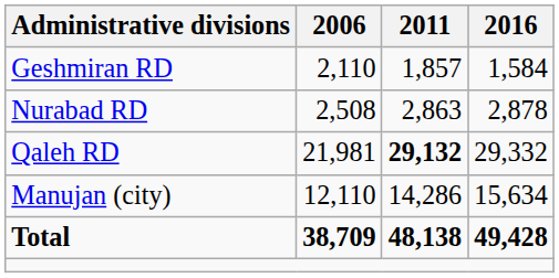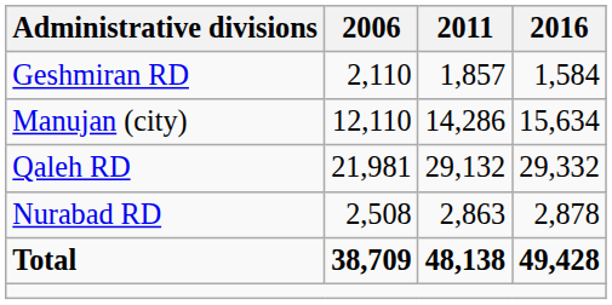 <table class="wikitable">
 <tr>
 <th>Administrative divisions</th>
 <th>2006</th>
 <th>2011</th>
 <th>2016</th>
 </tr>
 <tr>
 <td><a href='#'>Geshmiran RD</a></td>
 <td style="text-align: right;">2,110</td>
 <td style="text-align: right;">1,857</td>
 <td style="text-align: right;">1,584</td>
 </tr>
 <tr>
+<td><a href='#'>Manujan</a> (city)</td>
+<td style="text-align: right;">12,110</td>
+<td style="text-align: right;">14,286</td>
+<td style="text-align: right;">15,634</td>
+</tr>
+<tr>
+<td><a href='#'>Qaleh RD</a></td>
+<td style="text-align: right;">21,981</td>
+<td style="text-align: right;">29,132</td>
+<td style="text-align: right;">29,332</td>
+</tr>
+<tr>
 <td><a href='#'>Nurabad RD</a></td>
 <td style="text-align: right;">2,508</td>
 <td style="text-align: right;">2,863</td>
 <td style="text-align: right;">2,878</td>
-</tr>
-<tr>
-<td><a href='#'>Qaleh RD</a></td>
-<td style="text-align: right;">21,981</td>
-<td style="text-align: right;"><strong>29,132</strong></td>
-<td style="text-align: right;">29,332</td>
-</tr>
-<tr>
-<td><a href='#'>Manujan</a> (city)</td>
-<td style="text-align: right;">12,110</td>
-<td style="text-align: right;">14,286</td>
-<td style="text-align: right;">15,634</td>
 </tr>
 <tr>
 <td><strong>Total</strong></td>
 <td style="text-align: right;"><strong>38,709</strong></td>
 <td style="text-align: right;"><strong>48,138</strong></td>
 <td style="text-align: right;"><strong>49,428</strong></td>
 </tr>
 <tr>
 <td colspan=4></td>
 </tr>
 </table>
